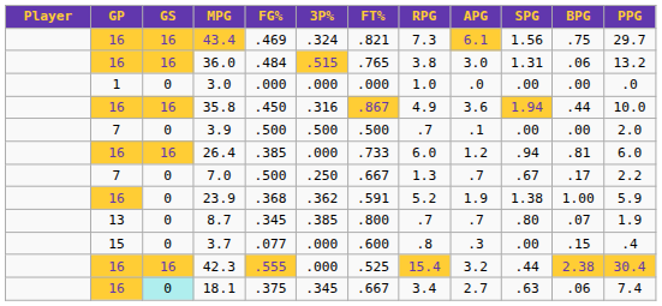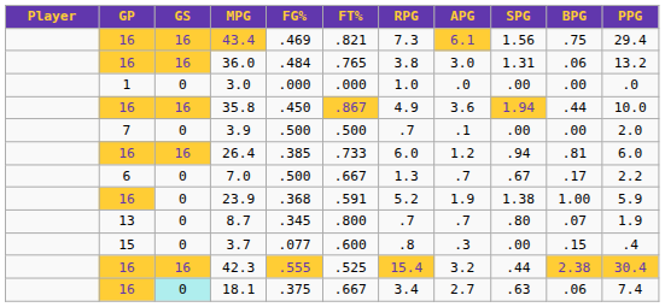 <table class="wikitable sortable" style="font-size:90%; text-align:center;">
 <tr>
 <th style="background:#6137ad;color:#ffcd35;" width="10%">Player</th>
 <th style="background:#6137ad;color:#ffcd35;" width="6%">GP</th>
 <th style="background:#6137ad;color:#ffcd35;" width="6%">GS</th>
 <th style="background:#6137ad;color:#ffcd35;" width="6%">MPG</th>
 <th style="background:#6137ad;color:#ffcd35;" width="6%">FG%</th>
-<th style="background:#6137ad;color:#ffcd35;" width="6%">3P%</th>
 <th style="background:#6137ad;color:#ffcd35;" width="6%">FT%</th>
 <th style="background:#6137ad;color:#ffcd35;" width="6%">RPG</th>
 <th style="background:#6137ad;color:#ffcd35;" width="6%">APG</th>
 <th style="background:#6137ad;color:#ffcd35;" width="6%">SPG</th>
 <th style="background:#6137ad;color:#ffcd35;" width="6%">BPG</th>
 <th style="background:#6137ad;color:#ffcd35;" width="6%">PPG</th>
 </tr>
 <tr>
 <td></td>
 <td style="background:#ffcd35;color:#6137ad;">16</td>
 <td style="background:#ffcd35;color:#6137ad;">16</td>
 <td style="background:#ffcd35;color:#6137ad;">43.4</td>
 <td>.469</td>
-<td>.324</td>
 <td>.821</td>
 <td>7.3</td>
 <td style="background:#ffcd35;color:#6137ad;">6.1</td>
 <td>1.56</td>
 <td>.75</td>
-<td>29.7</td>
+<td>29.4</td>
 </tr>
 <tr>
 <td></td>
 <td style="background:#ffcd35;color:#6137ad;">16</td>
 <td style="background:#ffcd35;color:#6137ad;">16</td>
 <td>36.0</td>
 <td>.484</td>
-<td style="background:#ffcd35;color:#6137ad;">.515</td>
 <td>.765</td>
 <td>3.8</td>
 <td>3.0</td>
 <td>1.31</td>
 <td>.06</td>
 <td>13.2</td>
 </tr>
 <tr>
 <td></td>
 <td>1</td>
 <td>0</td>
 <td>3.0</td>
 <td>.000</td>
 <td>.000</td>
-<td>.000</td>
 <td>1.0</td>
 <td>.0</td>
 <td>.00</td>
 <td>.00</td>
 <td>.0</td>
 </tr>
 <tr>
 <td></td>
 <td style="background:#ffcd35;color:#6137ad;">16</td>
 <td style="background:#ffcd35;color:#6137ad;">16</td>
 <td>35.8</td>
 <td>.450</td>
-<td>.316</td>
 <td style="background:#ffcd35;color:#6137ad;">.867</td>
 <td>4.9</td>
 <td>3.6</td>
 <td style="background:#ffcd35;color:#6137ad;">1.94</td>
 <td>.44</td>
 <td>10.0</td>
 </tr>
 <tr>
 <td></td>
 <td>7</td>
 <td>0</td>
 <td>3.9</td>
 <td>.500</td>
 <td>.500</td>
-<td>.500</td>
 <td>.7</td>
 <td>.1</td>
 <td>.00</td>
 <td>.00</td>
 <td>2.0</td>
 </tr>
 <tr>
 <td></td>
 <td style="background:#ffcd35;color:#6137ad;">16</td>
 <td style="background:#ffcd35;color:#6137ad;">16</td>
 <td>26.4</td>
 <td>.385</td>
-<td>.000</td>
 <td>.733</td>
 <td>6.0</td>
 <td>1.2</td>
 <td>.94</td>
 <td>.81</td>
 <td>6.0</td>
 </tr>
 <tr>
 <td></td>
-<td>7</td>
+<td>6</td>
 <td>0</td>
 <td>7.0</td>
 <td>.500</td>
-<td>.250</td>
 <td>.667</td>
 <td>1.3</td>
 <td>.7</td>
 <td>.67</td>
 <td>.17</td>
 <td>2.2</td>
 </tr>
 <tr>
 <td></td>
 <td style="background:#ffcd35;color:#6137ad;">16</td>
 <td>0</td>
 <td>23.9</td>
 <td>.368</td>
-<td>.362</td>
 <td>.591</td>
 <td>5.2</td>
 <td>1.9</td>
 <td>1.38</td>
 <td>1.00</td>
 <td>5.9</td>
 </tr>
 <tr>
 <td></td>
 <td>13</td>
 <td>0</td>
 <td>8.7</td>
 <td>.345</td>
-<td>.385</td>
 <td>.800</td>
 <td>.7</td>
 <td>.7</td>
 <td>.80</td>
 <td>.07</td>
 <td>1.9</td>
 </tr>
 <tr>
 <td></td>
 <td>15</td>
 <td>0</td>
 <td>3.7</td>
 <td>.077</td>
-<td>.000</td>
 <td>.600</td>
 <td>.8</td>
 <td>.3</td>
 <td>.00</td>
 <td>.15</td>
 <td>.4</td>
 </tr>
 <tr>
 <td></td>
 <td style="background:#ffcd35;color:#6137ad;">16</td>
 <td style="background:#ffcd35;color:#6137ad;">16</td>
 <td>42.3</td>
 <td style="background:#ffcd35;color:#6137ad;">.555</td>
-<td>.000</td>
 <td>.525</td>
 <td style="background:#ffcd35;color:#6137ad;">15.4</td>
 <td>3.2</td>
 <td>.44</td>
 <td style="background:#ffcd35;color:#6137ad;">2.38</td>
 <td style="background:#ffcd35;color:#6137ad;">30.4</td>
 </tr>
 <tr>
 <td></td>
 <td style="background:#ffcd35;color:#6137ad;">16</td>
 <td style="background: paleturquoise;">0</td>
 <td>18.1</td>
 <td>.375</td>
-<td>.345</td>
 <td>.667</td>
 <td>3.4</td>
 <td>2.7</td>
 <td>.63</td>
 <td>.06</td>
 <td>7.4</td>
 </tr>
 </table>
